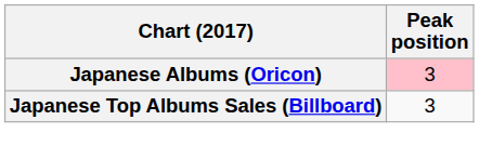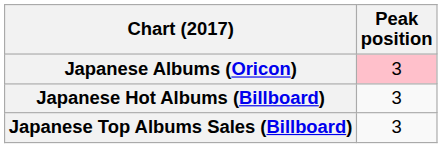 <table class="wikitable plainrowheaders" style="text-align:center">
 <tr>
 <th scope="col">Chart (2017)</th>
 <th scope="col">Peak<br> position</th>
 </tr>
 <tr>
 <th scope="row">Japanese Albums (<a href='#'>Oricon</a>)</th>
 <td style="background: pink;">3</td>
 </tr>
 <tr>
+<th scope="row">Japanese Hot Albums (<a href='#'>Billboard</a>)</th>
+<td>3</td>
+</tr>
+<tr>
 <th scope="row">Japanese Top Albums Sales (<a href='#'>Billboard</a>)</th>
 <td>3</td>
 </tr>
 </table>
